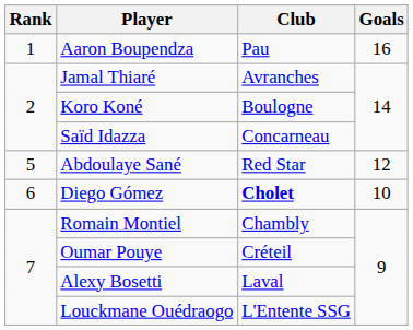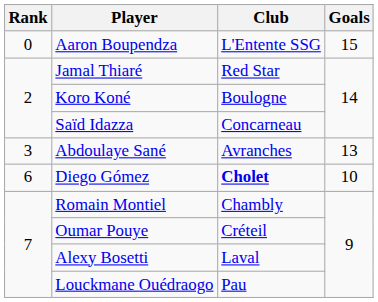 <table class="wikitable" style="text-align:center">
 <tr>
 <th>Rank</th>
 <th>Player</th>
 <th>Club</th>
 <th>Goals</th>
 </tr>
 <tr>
-<td>1</td>
+<td>0</td>
 <td align=left> <a href='#'>Aaron Boupendza</a></td>
-<td align=left><a href='#'>Pau</a></td>
-<td>16</td>
+<td align=left><a href='#'>L'Entente SSG</a></td>
+<td>15</td>
 </tr>
 <tr>
 <td rowspan=3>2</td>
 <td align=left> <a href='#'>Jamal Thiaré</a></td>
-<td align=left><a href='#'>Avranches</a></td>
+<td align=left><a href='#'>Red Star</a></td>
 <td rowspan=3>14</td>
 </tr>
 <tr>
 <td align=left> <a href='#'>Koro Koné</a></td>
 <td align=left><a href='#'>Boulogne</a></td>
 </tr>
 <tr>
 <td align=left> <a href='#'>Saïd Idazza</a></td>
 <td align=left><a href='#'>Concarneau</a></td>
 </tr>
 <tr>
-<td>5</td>
+<td>3</td>
 <td align=left> <a href='#'>Abdoulaye Sané</a></td>
-<td align=left><a href='#'>Red Star</a></td>
-<td>12</td>
+<td align=left><a href='#'>Avranches</a></td>
+<td>13</td>
 </tr>
 <tr>
 <td>6</td>
 <td align=left> <a href='#'>Diego Gómez</a></td>
 <td align=left><strong><a href='#'>Cholet</a></strong></td>
 <td>10</td>
 </tr>
 <tr>
 <td rowspan=4>7</td>
 <td align=left> <a href='#'>Romain Montiel</a></td>
 <td align=left><a href='#'>Chambly</a></td>
 <td rowspan=4>9</td>
 </tr>
 <tr>
 <td align=left> <a href='#'>Oumar Pouye</a></td>
 <td align=left><a href='#'>Créteil</a></td>
 </tr>
 <tr>
 <td align=left> <a href='#'>Alexy Bosetti</a></td>
 <td align=left><a href='#'>Laval</a></td>
 </tr>
 <tr>
 <td align=left> <a href='#'>Louckmane Ouédraogo</a></td>
-<td align=left><a href='#'>L'Entente SSG</a></td>
+<td align=left><a href='#'>Pau</a></td>
 </tr>
 </table>
